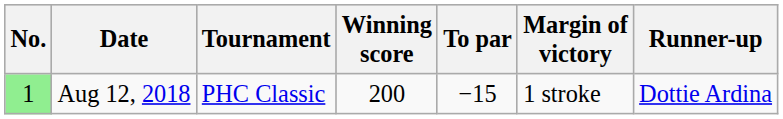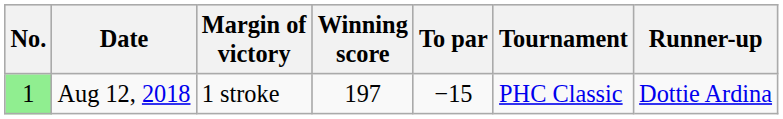 <table class="wikitable " style="font-size:95%;">
 <tr>
 <th>No.</th>
 <th>Date</th>
-<th>Tournament</th>
+<th>Margin of<br>victory</th>
 <th>Winning<br>score</th>
 <th>To par</th>
-<th>Margin of<br>victory</th>
+<th>Tournament</th>
 <th>Runner-up</th>
 </tr>
 <tr>
 <td align=center style="background: lightgreen;">1</td>
 <td align=right>Aug 12, <a href='#'>2018</a></td>
+<td>1 stroke</td>
+<td align=center>197</td>
+<td align=center>−15</td>
 <td><a href='#'>PHC Classic</a></td>
-<td align=center>200</td>
-<td align=center>−15</td>
-<td>1 stroke</td>
 <td> <a href='#'>Dottie Ardina</a></td>
 </tr>
 </table>
